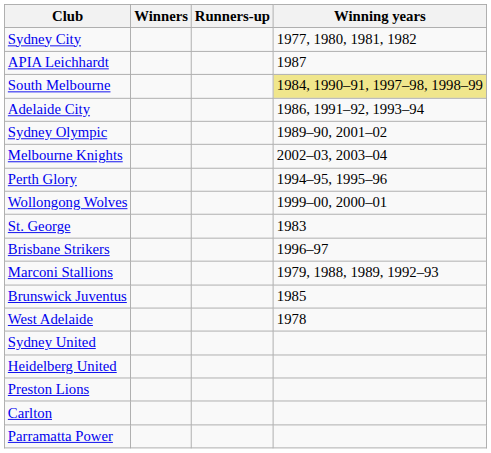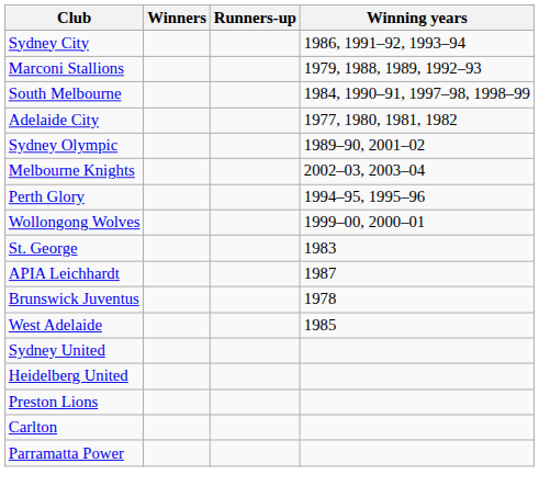 <table class="wikitable">
 <tr>
 <th>Club</th>
 <th>Winners</th>
 <th>Runners-up</th>
 <th>Winning years</th>
 </tr>
 <tr>
 <td><a href='#'>Sydney City</a></td>
 <td></td>
 <td></td>
-<td>1977, 1980, 1981, 1982</td>
+<td>1986, 1991–92, 1993–94</td>
 </tr>
 <tr>
-<td><a href='#'>APIA Leichhardt</a></td>
+<td><a href='#'>Marconi Stallions</a></td>
 <td></td>
 <td></td>
-<td>1987</td>
+<td>1979, 1988, 1989, 1992–93</td>
 </tr>
 <tr>
 <td><a href='#'>South Melbourne</a></td>
 <td></td>
 <td></td>
-<td style="background: khaki;">1984, 1990–91, 1997–98, 1998–99</td>
+<td>1984, 1990–91, 1997–98, 1998–99</td>
 </tr>
 <tr>
 <td><a href='#'>Adelaide City</a></td>
 <td></td>
 <td></td>
-<td>1986, 1991–92, 1993–94</td>
+<td>1977, 1980, 1981, 1982</td>
 </tr>
 <tr>
 <td><a href='#'>Sydney Olympic</a></td>
 <td></td>
 <td></td>
 <td>1989–90, 2001–02</td>
 </tr>
 <tr>
 <td><a href='#'>Melbourne Knights</a></td>
 <td></td>
 <td></td>
 <td>2002–03, 2003–04</td>
 </tr>
 <tr>
 <td><a href='#'>Perth Glory</a></td>
 <td></td>
 <td></td>
 <td>1994–95, 1995–96</td>
 </tr>
 <tr>
 <td><a href='#'>Wollongong Wolves</a></td>
 <td></td>
 <td></td>
 <td>1999–00, 2000–01</td>
 </tr>
 <tr>
 <td><a href='#'>St. George</a></td>
 <td></td>
 <td></td>
 <td>1983</td>
 </tr>
 <tr>
-<td><a href='#'>Brisbane Strikers</a></td>
+<td><a href='#'>APIA Leichhardt</a></td>
 <td></td>
 <td></td>
-<td>1996–97</td>
-</tr>
-<tr>
-<td><a href='#'>Marconi Stallions</a></td>
-<td></td>
-<td></td>
-<td>1979, 1988, 1989, 1992–93</td>
+<td>1987</td>
 </tr>
 <tr>
 <td><a href='#'>Brunswick Juventus</a></td>
 <td></td>
 <td></td>
-<td>1985</td>
+<td>1978</td>
 </tr>
 <tr>
 <td><a href='#'>West Adelaide</a></td>
 <td></td>
 <td></td>
-<td>1978</td>
+<td>1985</td>
 </tr>
 <tr>
 <td><a href='#'>Sydney United</a></td>
 <td></td>
 <td></td>
 <td></td>
 </tr>
 <tr>
 <td><a href='#'>Heidelberg United</a></td>
 <td></td>
 <td></td>
 <td></td>
 </tr>
 <tr>
 <td><a href='#'>Preston Lions</a></td>
 <td></td>
 <td></td>
 <td></td>
 </tr>
 <tr>
 <td><a href='#'>Carlton</a></td>
 <td></td>
 <td></td>
 <td></td>
 </tr>
 <tr>
 <td><a href='#'>Parramatta Power</a></td>
 <td></td>
 <td></td>
 <td></td>
 </tr>
 </table>
